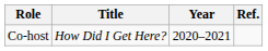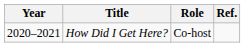 <table class="wikitable sortable plainrowheaders">
 <tr>
+<th>Year</th>
+<th>Title</th>
 <th>Role</th>
-<th>Title</th>
-<th>Year</th>
 <th>Ref.</th>
 </tr>
 <tr>
+<td>2020–2021</td>
+<td><em>How Did I Get Here?</em></td>
 <td>Co-host</td>
-<td><em>How Did I Get Here?</em></td>
-<td>2020–2021</td>
 <td></td>
 </tr>
 </table>
